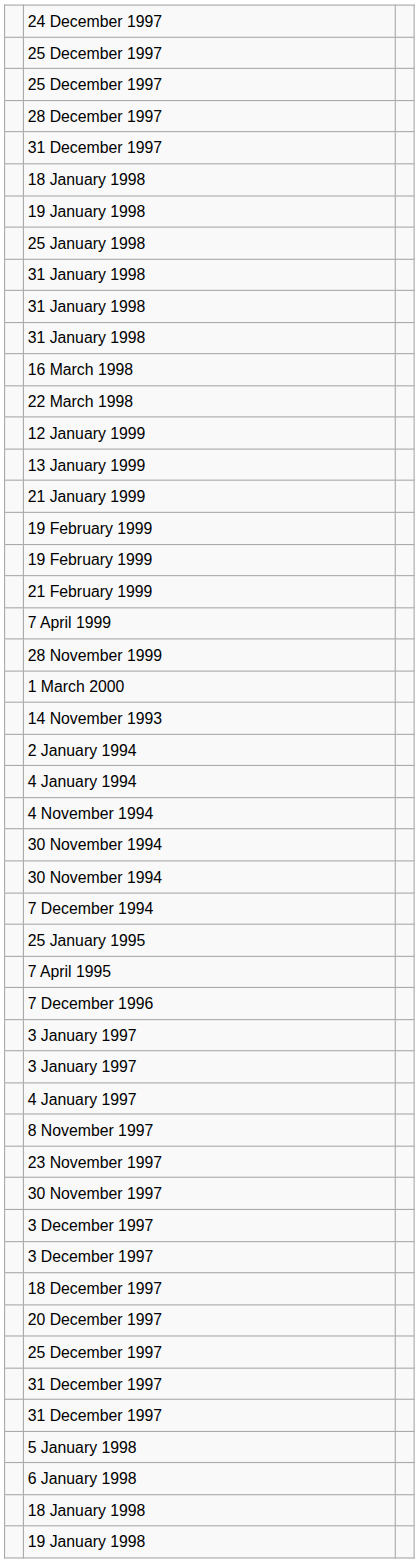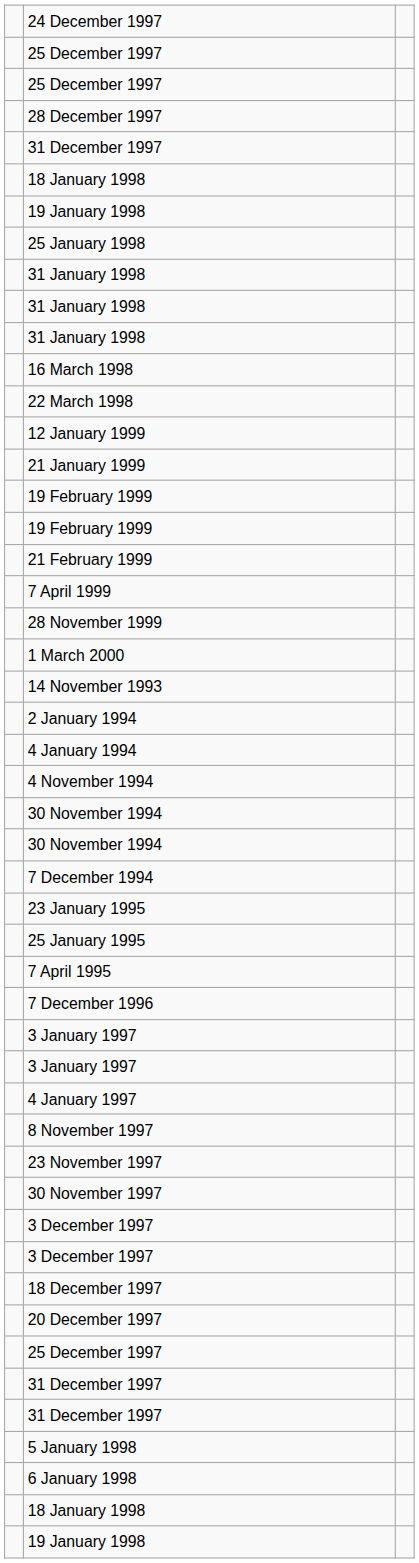 <table class="wikitable" style="font-size: 89%; float: left; width: 26em; margin-right: 1em; height: 1400px">
 <tr>
 <td></td>
 <td>24 December 1997</td>
 <td></td>
 </tr>
 <tr>
 <td></td>
 <td>25 December 1997</td>
 <td></td>
 </tr>
 <tr>
 <td></td>
 <td>25 December 1997</td>
 <td></td>
 </tr>
 <tr>
 <td></td>
 <td>28 December 1997</td>
 <td></td>
 </tr>
 <tr>
 <td></td>
 <td>31 December 1997</td>
 <td></td>
 </tr>
 <tr>
 <td></td>
 <td>18 January 1998</td>
 <td></td>
 </tr>
 <tr>
 <td></td>
 <td>19 January 1998</td>
 <td></td>
 </tr>
 <tr>
 <td></td>
 <td>25 January 1998</td>
 <td></td>
 </tr>
 <tr>
 <td></td>
 <td>31 January 1998</td>
 <td></td>
 </tr>
 <tr>
 <td></td>
 <td>31 January 1998</td>
 <td></td>
 </tr>
 <tr>
 <td></td>
 <td>31 January 1998</td>
 <td></td>
 </tr>
 <tr>
 <td></td>
 <td>16 March 1998</td>
 <td></td>
 </tr>
 <tr>
 <td></td>
 <td>22 March 1998</td>
 <td></td>
 </tr>
 <tr>
 <td></td>
 <td>12 January 1999</td>
 <td></td>
 </tr>
 <tr>
 <td></td>
-<td>13 January 1999</td>
-<td></td>
-</tr>
-<tr>
-<td></td>
 <td>21 January 1999</td>
 <td></td>
 </tr>
 <tr>
 <td></td>
 <td>19 February 1999</td>
 <td></td>
 </tr>
 <tr>
 <td></td>
 <td>19 February 1999</td>
 <td></td>
 </tr>
 <tr>
 <td></td>
 <td>21 February 1999</td>
 <td></td>
 </tr>
 <tr>
 <td></td>
 <td>7 April 1999</td>
 <td></td>
 </tr>
 <tr>
 <td></td>
 <td>28 November 1999</td>
 <td></td>
 </tr>
 <tr>
 <td></td>
 <td>1 March 2000</td>
 <td></td>
 </tr>
 <tr>
 <td></td>
 <td>14 November 1993</td>
 <td></td>
 </tr>
 <tr>
 <td></td>
 <td>2 January 1994</td>
 <td></td>
 </tr>
 <tr>
 <td></td>
 <td>4 January 1994</td>
 <td></td>
 </tr>
 <tr>
 <td></td>
 <td>4 November 1994</td>
 <td></td>
 </tr>
 <tr>
 <td></td>
 <td>30 November 1994</td>
 <td></td>
 </tr>
 <tr>
 <td></td>
 <td>30 November 1994</td>
 <td></td>
 </tr>
 <tr>
 <td></td>
 <td>7 December 1994</td>
+<td></td>
+</tr>
+<tr>
+<td></td>
+<td>23 January 1995</td>
 <td></td>
 </tr>
 <tr>
 <td></td>
 <td>25 January 1995</td>
 <td></td>
 </tr>
 <tr>
 <td></td>
 <td>7 April 1995</td>
 <td></td>
 </tr>
 <tr>
 <td></td>
 <td>7 December 1996</td>
 <td></td>
 </tr>
 <tr>
 <td></td>
 <td>3 January 1997</td>
 <td></td>
 </tr>
 <tr>
 <td></td>
 <td>3 January 1997</td>
 <td></td>
 </tr>
 <tr>
 <td></td>
 <td>4 January 1997</td>
 <td></td>
 </tr>
 <tr>
 <td></td>
 <td>8 November 1997</td>
 <td></td>
 </tr>
 <tr>
 <td></td>
 <td>23 November 1997</td>
 <td></td>
 </tr>
 <tr>
 <td></td>
 <td>30 November 1997</td>
 <td></td>
 </tr>
 <tr>
 <td></td>
 <td>3 December 1997</td>
 <td></td>
 </tr>
 <tr>
 <td></td>
 <td>3 December 1997</td>
 <td></td>
 </tr>
 <tr>
 <td></td>
 <td>18 December 1997</td>
 <td></td>
 </tr>
 <tr>
 <td></td>
 <td>20 December 1997</td>
 <td></td>
 </tr>
 <tr>
 <td></td>
 <td>25 December 1997</td>
 <td></td>
 </tr>
 <tr>
 <td></td>
 <td>31 December 1997</td>
 <td></td>
 </tr>
 <tr>
 <td></td>
 <td>31 December 1997</td>
 <td></td>
 </tr>
 <tr>
 <td></td>
 <td>5 January 1998</td>
 <td></td>
 </tr>
 <tr>
 <td></td>
 <td>6 January 1998</td>
 <td></td>
 </tr>
 <tr>
 <td></td>
 <td>18 January 1998</td>
 <td></td>
 </tr>
 <tr>
 <td></td>
 <td>19 January 1998</td>
 <td></td>
 </tr>
 </table>
